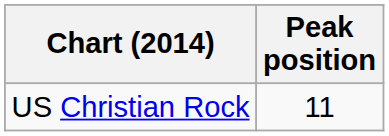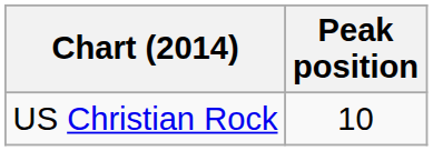 <table class="wikitable sortable">
 <tr>
 <th>Chart (2014)</th>
 <th>Peak<br>position</th>
 </tr>
 <tr>
 <td>US <a href='#'>Christian Rock</a></td>
-<td align="center">11</td>
+<td align="center">10</td>
 </tr>
 </table>
